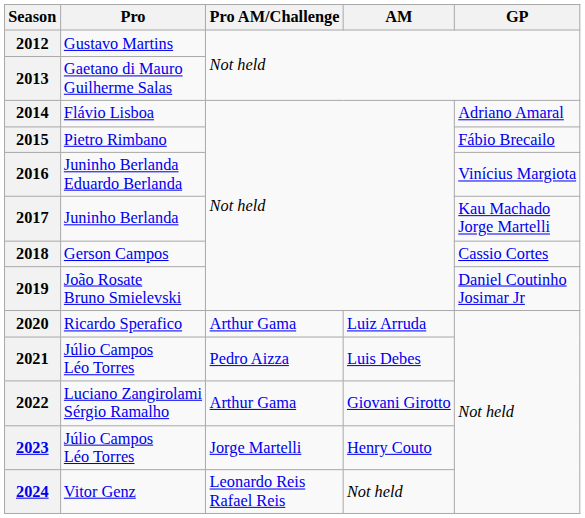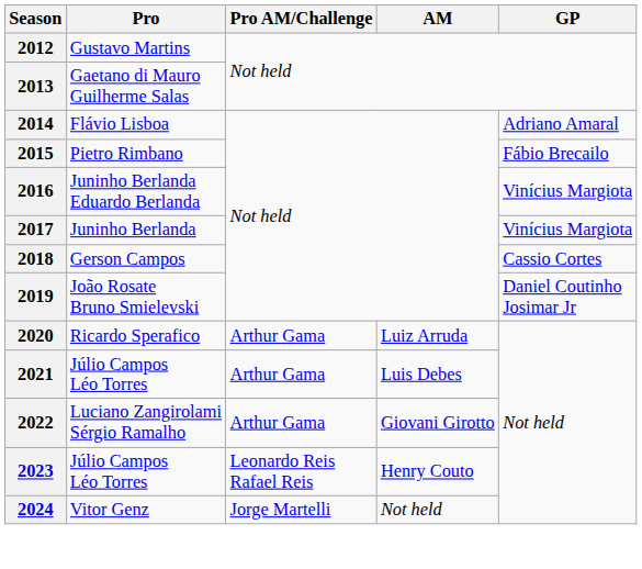 <table class="wikitable">
 <tr>
 <th>Season</th>
 <th>Pro</th>
 <th>Pro AM/Challenge</th>
 <th>AM</th>
 <th>GP</th>
 </tr>
 <tr>
 <th>2012</th>
 <td> <a href='#'>Gustavo Martins</a></td>
 <td colspan="4" rowspan="2"><em>Not held</em></td>
 </tr>
 <tr>
 <th>2013</th>
 <td> <a href='#'>Gaetano di Mauro</a><br> <a href='#'>Guilherme Salas</a></td>
 </tr>
 <tr>
 <th>2014</th>
 <td> <a href='#'>Flávio Lisboa</a></td>
 <td colspan="2" rowspan="6"><em>Not held</em></td>
 <td> <a href='#'>Adriano Amaral</a></td>
 </tr>
 <tr>
 <th>2015</th>
 <td> <a href='#'>Pietro Rimbano</a></td>
 <td> <a href='#'>Fábio Brecailo</a></td>
 </tr>
 <tr>
 <th>2016</th>
 <td> <a href='#'>Juninho Berlanda</a><br> <a href='#'>Eduardo Berlanda</a></td>
 <td> <a href='#'>Vinícius Margiota</a></td>
 </tr>
 <tr>
 <th>2017</th>
 <td> <a href='#'>Juninho Berlanda</a></td>
-<td> <a href='#'>Kau Machado</a><br> <a href='#'>Jorge Martelli</a></td>
+<td> <a href='#'>Vinícius Margiota</a></td>
 </tr>
 <tr>
 <th>2018</th>
 <td> <a href='#'>Gerson Campos</a></td>
 <td> <a href='#'>Cassio Cortes</a></td>
 </tr>
 <tr>
 <th>2019</th>
 <td> <a href='#'>João Rosate</a><br> <a href='#'>Bruno Smielevski</a></td>
 <td> <a href='#'>Daniel Coutinho</a><br> <a href='#'>Josimar Jr</a></td>
 </tr>
 <tr>
 <th>2020</th>
 <td> <a href='#'>Ricardo Sperafico</a></td>
 <td> <a href='#'>Arthur Gama</a></td>
 <td> <a href='#'>Luiz Arruda</a></td>
 <td rowspan="5"><em>Not held</em></td>
 </tr>
 <tr>
 <th>2021</th>
 <td> <a href='#'>Júlio Campos</a><br> <a href='#'>Léo Torres</a></td>
-<td> <a href='#'>Pedro Aizza</a></td>
+<td> <a href='#'>Arthur Gama</a></td>
 <td> <a href='#'>Luis Debes</a></td>
 </tr>
 <tr>
 <th>2022</th>
 <td> <a href='#'>Luciano Zangirolami</a><br> <a href='#'>Sérgio Ramalho</a></td>
 <td> <a href='#'>Arthur Gama</a></td>
 <td> <a href='#'>Giovani Girotto</a></td>
 </tr>
 <tr>
 <th><a href='#'>2023</a></th>
 <td> <a href='#'>Júlio Campos</a><br> <a href='#'>Léo Torres</a></td>
-<td> <a href='#'>Jorge Martelli</a></td>
+<td> <a href='#'>Leonardo Reis</a><br> <a href='#'>Rafael Reis</a></td>
 <td> <a href='#'>Henry Couto</a></td>
 </tr>
 <tr>
 <th><a href='#'>2024</a></th>
 <td> <a href='#'>Vitor Genz</a></td>
-<td> <a href='#'>Leonardo Reis</a><br> <a href='#'>Rafael Reis</a></td>
+<td> <a href='#'>Jorge Martelli</a></td>
 <td><em>Not held</em></td>
 </tr>
 </table>
